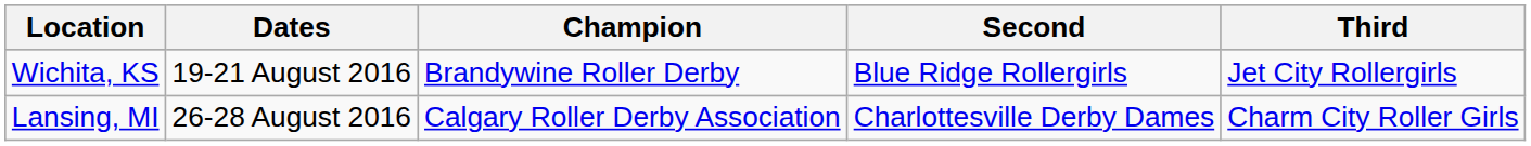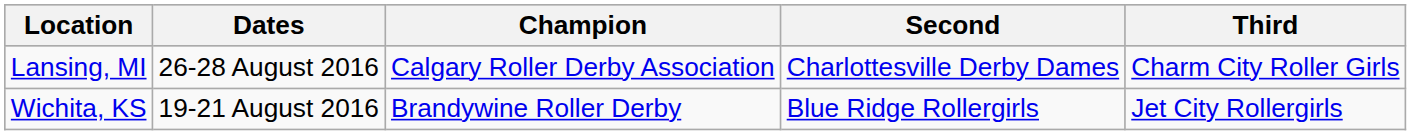 <table class="wikitable sortable">
 <tr>
 <th>Location</th>
 <th>Dates</th>
 <th>Champion</th>
 <th>Second</th>
 <th>Third</th>
 </tr>
 <tr>
+<td><a href='#'>Lansing, MI</a></td>
+<td>26-28 August 2016</td>
+<td><a href='#'>Calgary Roller Derby Association</a></td>
+<td><a href='#'>Charlottesville Derby Dames</a></td>
+<td><a href='#'>Charm City Roller Girls</a></td>
+</tr>
+<tr>
 <td><a href='#'>Wichita, KS</a></td>
 <td>19-21 August 2016</td>
 <td><a href='#'>Brandywine Roller Derby</a></td>
 <td><a href='#'>Blue Ridge Rollergirls</a></td>
 <td><a href='#'>Jet City Rollergirls</a></td>
 </tr>
-<tr>
-<td><a href='#'>Lansing, MI</a></td>
-<td>26-28 August 2016</td>
-<td><a href='#'>Calgary Roller Derby Association</a></td>
-<td><a href='#'>Charlottesville Derby Dames</a></td>
-<td><a href='#'>Charm City Roller Girls</a></td>
-</tr>
 </table>
